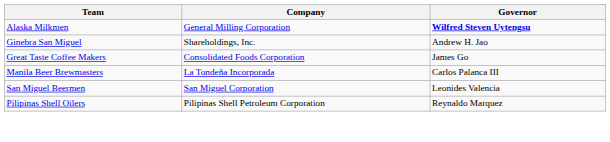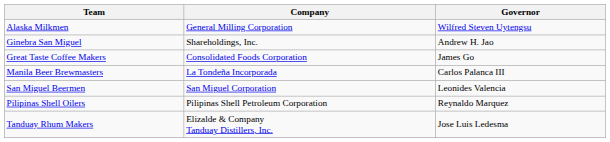 <table class="wikitable sortable" style="font-size:85%; width:70%">
 <tr>
 <th>Team</th>
 <th>Company</th>
 <th>Governor</th>
 </tr>
 <tr>
 <td><a href='#'>Alaska Milkmen</a></td>
 <td><a href='#'>General Milling Corporation</a></td>
-<td><strong><a href='#'>Wilfred Steven Uytengsu</a></strong></td>
+<td><a href='#'>Wilfred Steven Uytengsu</a></td>
 </tr>
 <tr>
 <td><a href='#'>Ginebra San Miguel</a></td>
 <td>Shareholdings, Inc.</td>
 <td>Andrew H. Jao</td>
 </tr>
 <tr>
 <td><a href='#'>Great Taste Coffee Makers</a></td>
 <td><a href='#'>Consolidated Foods Corporation</a></td>
 <td>James Go</td>
 </tr>
 <tr>
 <td><a href='#'>Manila Beer Brewmasters</a></td>
 <td><a href='#'>La Tondeña Incorporada</a></td>
 <td>Carlos Palanca III</td>
 </tr>
 <tr>
 <td><a href='#'>San Miguel Beermen</a></td>
 <td><a href='#'>San Miguel Corporation</a></td>
 <td>Leonides Valencia</td>
 </tr>
 <tr>
 <td><a href='#'>Pilipinas Shell Oilers</a></td>
 <td>Pilipinas Shell Petroleum Corporation</td>
 <td>Reynaldo Marquez</td>
 </tr>
+<tr>
+<td><a href='#'>Tanduay Rhum Makers</a></td>
+<td>Elizalde & Company <br> <a href='#'>Tanduay Distillers, Inc.</a></td>
+<td>Jose Luis Ledesma</td>
+</tr>
 </table>
